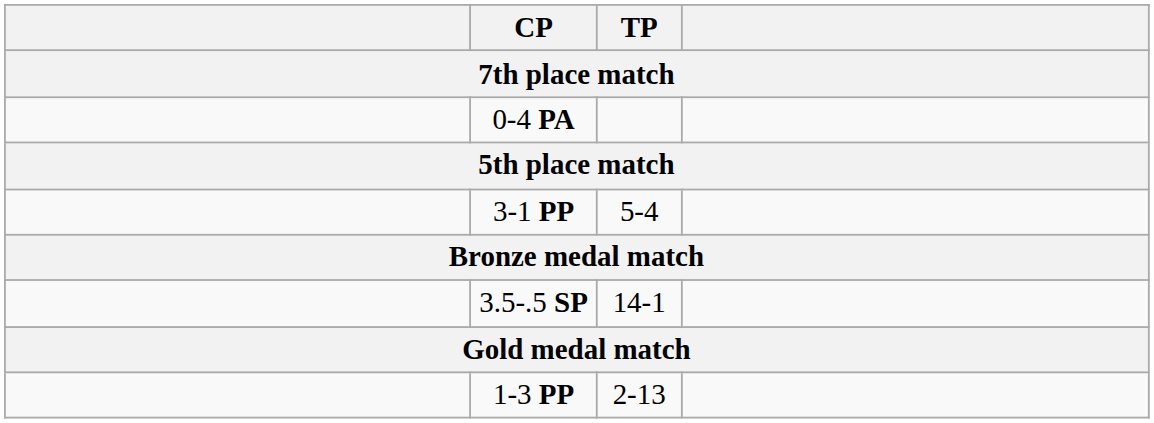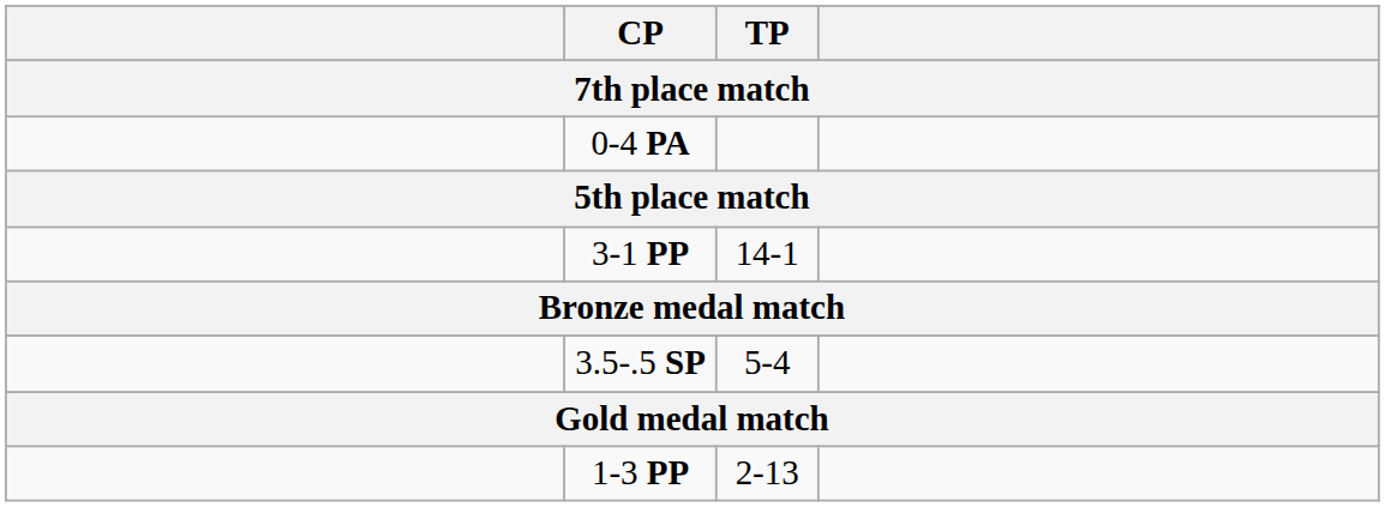 <table class="wikitable" style="text-align: center;" |>
 <tr>
 <th width="250"></th>
 <th width="62">CP</th>
 <th width="40">TP</th>
 <th width="250"></th>
 </tr>
 <tr>
 <th colspan="5">7th place match</th>
 </tr>
 <tr>
 <td style="text-align:left;"></td>
 <td>0-4 <strong>PA</strong></td>
 <td></td>
 <td style="text-align:left;"><strong></strong></td>
 </tr>
 <tr>
 <th colspan="5">5th place match</th>
 </tr>
 <tr>
 <td style="text-align:left;"><strong></strong></td>
 <td>3-1 <strong>PP</strong></td>
-<td>5-4</td>
+<td>14-1</td>
 <td style="text-align:left;"></td>
 </tr>
 <tr>
 <th colspan="5">Bronze medal match</th>
 </tr>
 <tr>
 <td style="text-align:left;"><strong></strong></td>
 <td>3.5-.5 <strong>SP</strong></td>
-<td>14-1</td>
+<td>5-4</td>
 <td style="text-align:left;"></td>
 </tr>
 <tr>
 <th colspan="5">Gold medal match</th>
 </tr>
 <tr>
 <td style="text-align:left;"></td>
 <td>1-3 <strong>PP</strong></td>
 <td>2-13</td>
 <td style="text-align:left;"><strong></strong></td>
 </tr>
 </table>
